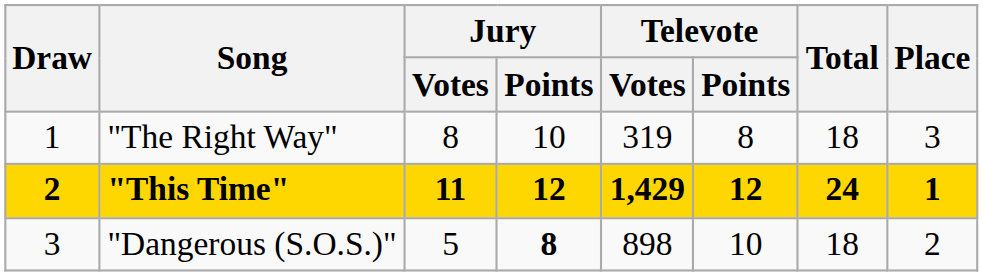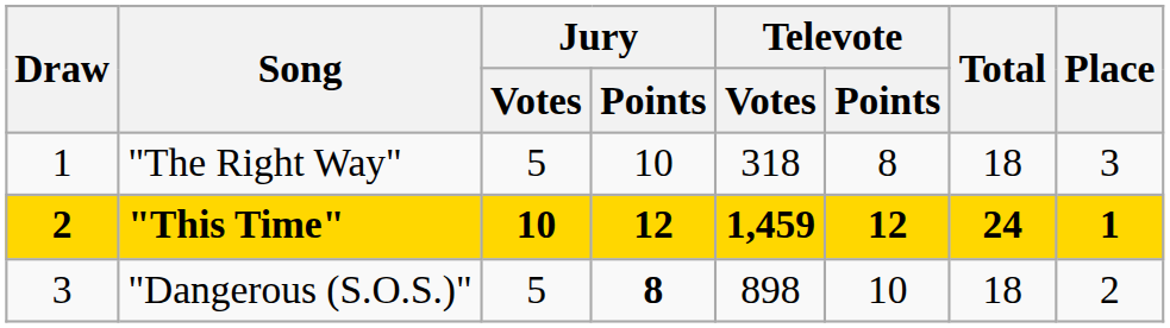 <table class="sortable wikitable" style="margin: 1em auto 1em auto; text-align:center;">
 <tr>
 <th rowspan="2">Draw</th>
 <th rowspan="2">Song</th>
 <th colspan="2">Jury</th>
 <th colspan="2">Televote</th>
 <th rowspan="2">Total</th>
 <th rowspan="2">Place</th>
 </tr>
 <tr>
 <th>Votes</th>
 <th>Points</th>
 <th>Votes</th>
 <th>Points</th>
 </tr>
 <tr>
 <td>1</td>
 <td align="left">"The Right Way"</td>
-<td>8</td>
+<td>5</td>
 <td>10</td>
-<td>319</td>
+<td>318</td>
 <td>8</td>
 <td>18</td>
 <td>3</td>
 </tr>
 <tr style="font-weight:bold; background:gold;">
 <td>2</td>
 <td align="left">"This Time"</td>
-<td>11</td>
+<td>10</td>
 <td>12</td>
-<td>1,429</td>
+<td>1,459</td>
 <td>12</td>
 <td>24</td>
 <td>1</td>
 </tr>
 <tr>
 <td>3</td>
 <td align="left">"Dangerous (S.O.S.)"</td>
 <td>5</td>
 <td><strong>8</strong></td>
 <td>898</td>
 <td>10</td>
 <td>18</td>
 <td>2</td>
 </tr>
 </table>
